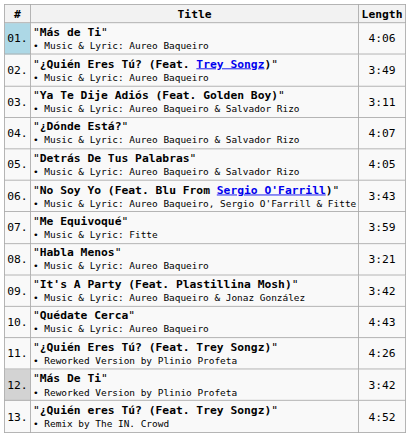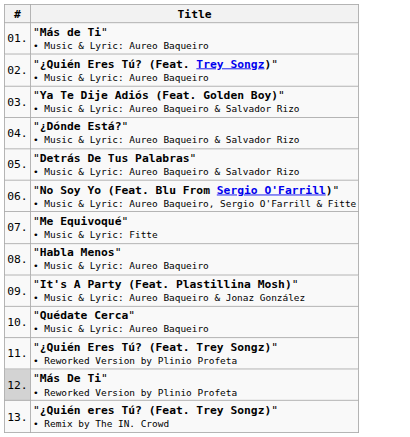 <table class="wikitable">
 <tr>
 <th>#</th>
 <th>Title</th>
-<th>Length</th>
 </tr>
 <tr>
-<td style="background: lightblue;">01.</td>
+<td>01.</td>
 <td>"<strong>Más de Ti</strong>"<br><small>• Music & Lyric: Aureo Baqueiro</small></td>
-<td align="center">4:06</td>
 </tr>
 <tr>
 <td>02.</td>
 <td>"<strong>¿Quién Eres Tú? (Feat. <a href='#'>Trey Songz</a>)</strong>"<br><small>• Music & Lyric: Aureo Baqueiro</small></td>
-<td align="center">3:49</td>
 </tr>
 <tr>
 <td>03.</td>
 <td>"<strong>Ya Te Dije Adiós (Feat. Golden Boy)</strong>"<br><small>• Music & Lyric: Aureo Baqueiro & Salvador Rizo</small></td>
-<td align="center">3:11</td>
 </tr>
 <tr>
 <td>04.</td>
 <td>"<strong>¿Dónde Está?</strong>"<br><small>• Music & Lyric: Aureo Baqueiro & Salvador Rizo</small></td>
-<td align="center">4:07</td>
 </tr>
 <tr>
 <td>05.</td>
 <td>"<strong>Detrás De Tus Palabras</strong>"<br><small>• Music & Lyric: Aureo Baqueiro & Salvador Rizo</small></td>
-<td align="center">4:05</td>
 </tr>
 <tr>
 <td>06.</td>
 <td>"<strong>No Soy Yo (Feat. Blu From <a href='#'>Sergio O'Farrill</a>)</strong>"<br><small>• Music & Lyric: Aureo Baqueiro, Sergio O'Farrill & Fitte</small></td>
-<td align="center">3:43</td>
 </tr>
 <tr>
 <td>07.</td>
 <td>"<strong>Me Equivoqué</strong>"<br><small>• Music & Lyric: Fitte</small></td>
-<td align="center">3:59</td>
 </tr>
 <tr>
 <td>08.</td>
 <td>"<strong>Habla Menos</strong>"<br><small>• Music & Lyric: Aureo Baqueiro</small></td>
-<td align="center">3:21</td>
 </tr>
 <tr>
 <td>09.</td>
 <td>"<strong>It's A Party (Feat. Plastillina Mosh)</strong>"<br><small>• Music & Lyric: Aureo Baqueiro & Jonaz González</small></td>
-<td align="center">3:42</td>
 </tr>
 <tr>
 <td>10.</td>
 <td>"<strong>Quédate Cerca</strong>"<br><small>• Music & Lyric: Aureo Baqueiro</small></td>
-<td align="center">4:43</td>
 </tr>
 <tr>
 <td>11.</td>
 <td>"<strong>¿Quién Eres Tú? (Feat. Trey Songz)</strong>"<br><small>• Reworked Version by Plinio Profeta</small></td>
-<td align="center">4:26</td>
 </tr>
 <tr>
 <td style="background: lightgrey;">12.</td>
 <td>"<strong>Más De Ti</strong>"<br><small>• Reworked Version by Plinio Profeta</small></td>
-<td align="center">3:42</td>
 </tr>
 <tr>
 <td>13.</td>
 <td>"<strong>¿Quién eres Tú? (Feat. Trey Songz)</strong>"<br><small>• Remix by The IN. Crowd</small></td>
-<td align="center">4:52</td>
 </tr>
 </table>
